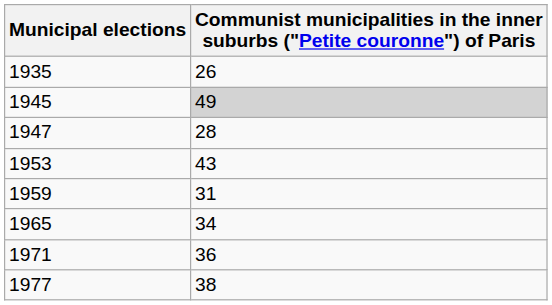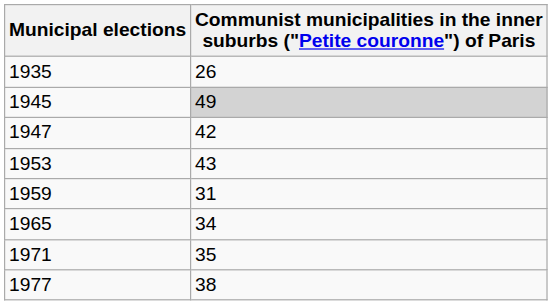 <table class="wikitable">
 <tr>
 <th>Municipal elections</th>
 <th>Communist municipalities in the inner<br>suburbs ("<a href='#'>Petite couronne</a>") of Paris</th>
 </tr>
 <tr>
 <td>1935</td>
 <td>26</td>
 </tr>
 <tr>
 <td>1945</td>
 <td style="background: lightgrey;">49</td>
 </tr>
 <tr>
 <td>1947</td>
-<td>28</td>
+<td>42</td>
 </tr>
 <tr>
 <td>1953</td>
 <td>43</td>
 </tr>
 <tr>
 <td>1959</td>
 <td>31</td>
 </tr>
 <tr>
 <td>1965</td>
 <td>34</td>
 </tr>
 <tr>
 <td>1971</td>
-<td>36</td>
+<td>35</td>
 </tr>
 <tr>
 <td>1977</td>
 <td>38</td>
 </tr>
 </table>
